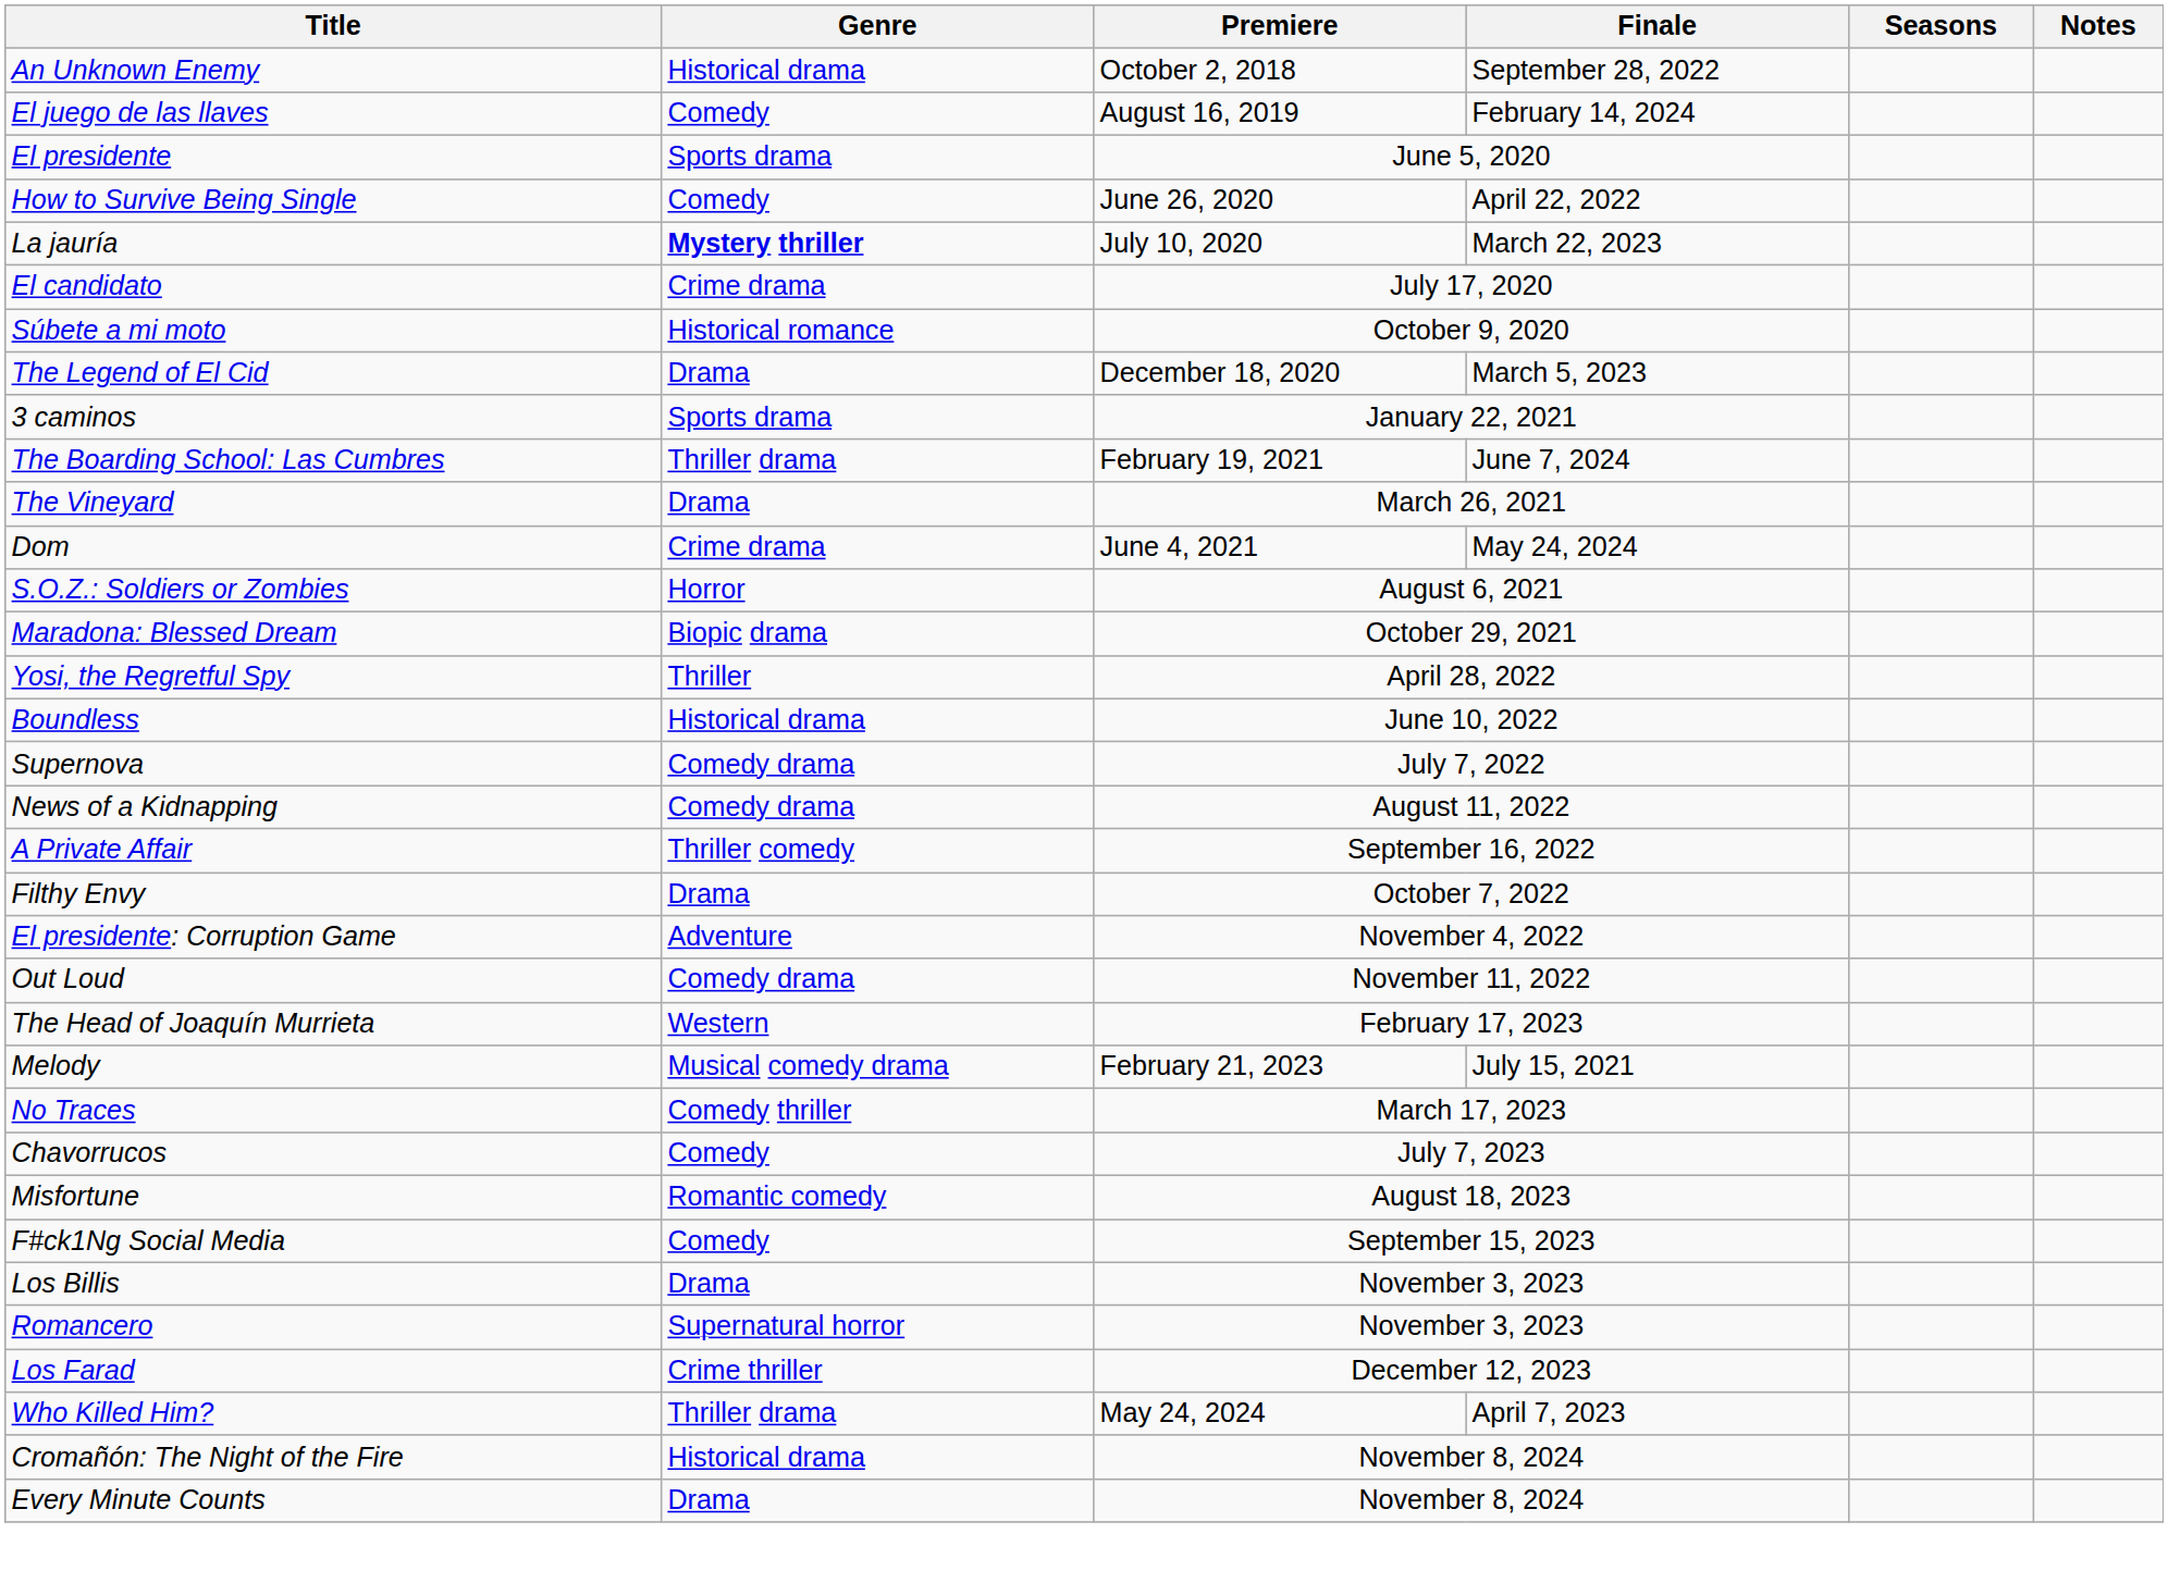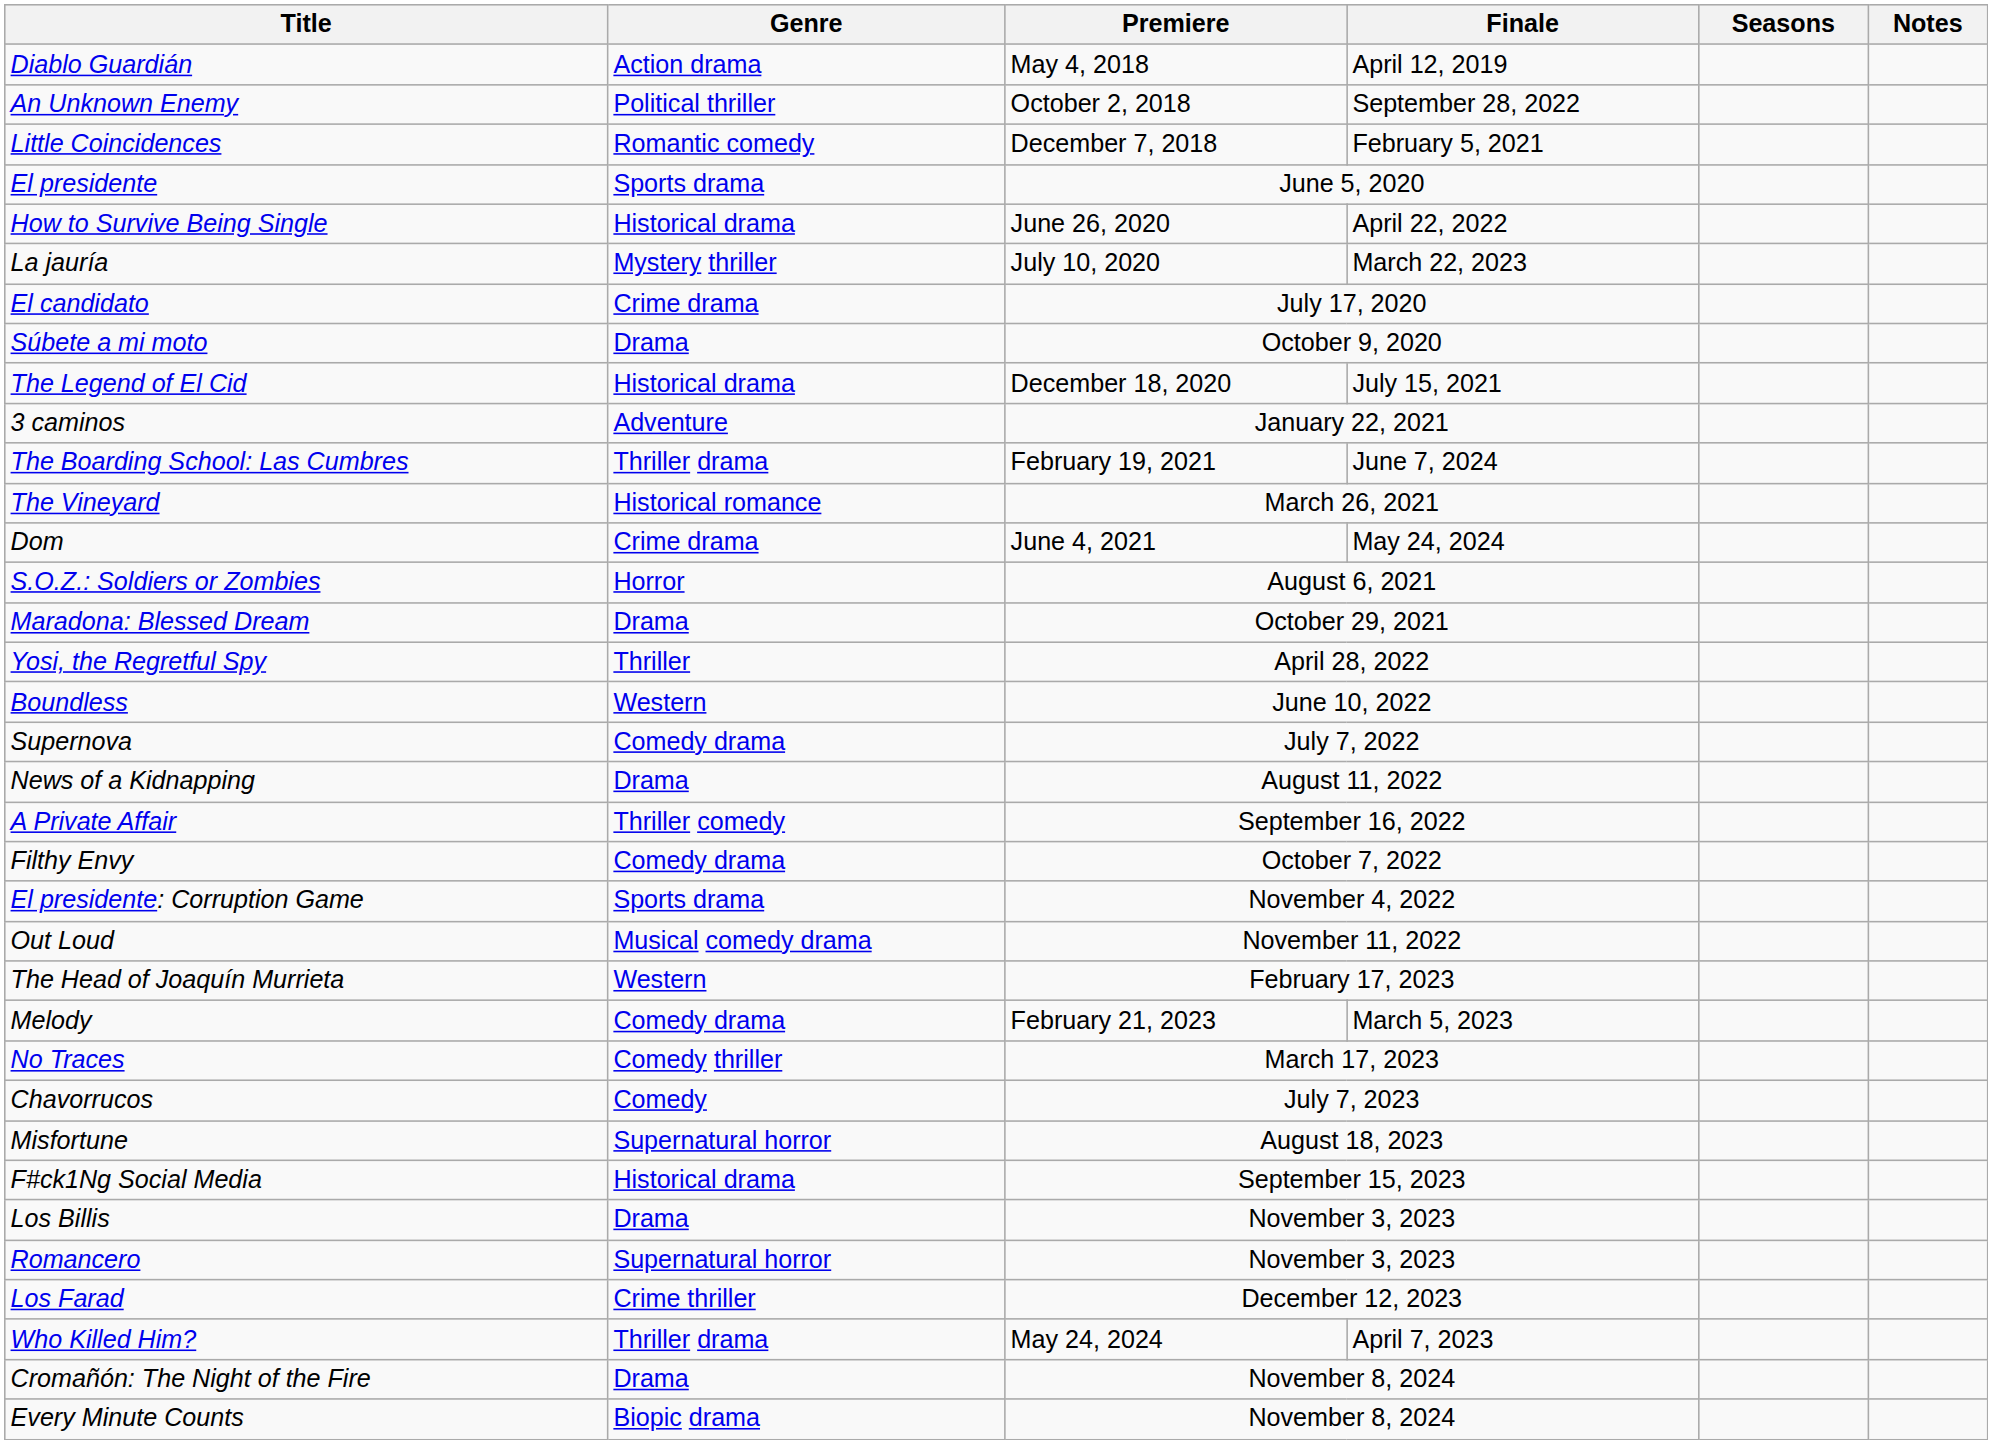 <table class="wikitable sortable" style="width:100%;">
 <tr>
 <th>Title</th>
 <th>Genre</th>
 <th>Premiere</th>
 <th>Finale</th>
 <th>Seasons</th>
 <th>Notes</th>
 </tr>
 <tr>
+<td><em><a href='#'>Diablo Guardián</a></em></td>
+<td><a href='#'>Action drama</a></td>
+<td>May 4, 2018</td>
+<td>April 12, 2019</td>
+<td></td>
+<td></td>
+</tr>
+<tr>
 <td><em><a href='#'>An Unknown Enemy</a></em></td>
-<td><a href='#'>Historical drama</a></td>
+<td><a href='#'>Political thriller</a></td>
 <td>October 2, 2018</td>
 <td>September 28, 2022</td>
 <td></td>
 <td></td>
 </tr>
 <tr>
-<td><em><a href='#'>El juego de las llaves</a></em></td>
-<td><a href='#'>Comedy</a></td>
-<td>August 16, 2019</td>
-<td>February 14, 2024</td>
+<td><em><a href='#'>Little Coincidences</a></em></td>
+<td><a href='#'>Romantic comedy</a></td>
+<td>December 7, 2018</td>
+<td>February 5, 2021</td>
 <td></td>
 <td></td>
 </tr>
 <tr>
 <td><em><a href='#'>El presidente</a></em></td>
 <td><a href='#'>Sports drama</a></td>
 <td colspan="2" style="text-align:center">June 5, 2020</td>
 <td></td>
 <td></td>
 </tr>
 <tr>
 <td><em><a href='#'>How to Survive Being Single</a></em></td>
-<td><a href='#'>Comedy</a></td>
+<td><a href='#'>Historical drama</a></td>
 <td>June 26, 2020</td>
 <td>April 22, 2022</td>
 <td></td>
 <td></td>
 </tr>
 <tr>
 <td><em>La jauría</em></td>
-<td><strong><a href='#'>Mystery</a> <a href='#'>thriller</a></strong></td>
+<td><a href='#'>Mystery</a> <a href='#'>thriller</a></td>
 <td>July 10, 2020</td>
 <td>March 22, 2023</td>
 <td></td>
 <td></td>
 </tr>
 <tr>
 <td><em><a href='#'>El candidato</a></em></td>
 <td><a href='#'>Crime drama</a></td>
 <td colspan="2" style="text-align:center">July 17, 2020</td>
 <td></td>
 <td></td>
 </tr>
 <tr>
 <td><em><a href='#'>Súbete a mi moto</a></em></td>
-<td><a href='#'>Historical romance</a></td>
+<td><a href='#'>Drama</a></td>
 <td colspan="2" style="text-align:center">October 9, 2020</td>
 <td></td>
 <td></td>
 </tr>
 <tr>
 <td><em><a href='#'>The Legend of El Cid</a></em></td>
-<td><a href='#'>Drama</a></td>
+<td><a href='#'>Historical drama</a></td>
 <td>December 18, 2020</td>
-<td>March 5, 2023</td>
+<td>July 15, 2021</td>
 <td></td>
 <td></td>
 </tr>
 <tr>
 <td><em>3 caminos</em></td>
-<td><a href='#'>Sports drama</a></td>
+<td><a href='#'>Adventure</a></td>
 <td colspan="2" style="text-align:center">January 22, 2021</td>
 <td></td>
 <td></td>
 </tr>
 <tr>
 <td><em><a href='#'>The Boarding School: Las Cumbres</a></em></td>
 <td><a href='#'>Thriller</a> <a href='#'>drama</a></td>
 <td>February 19, 2021</td>
 <td>June 7, 2024</td>
 <td></td>
 <td></td>
 </tr>
 <tr>
 <td><em><a href='#'>The Vineyard</a></em></td>
-<td><a href='#'>Drama</a></td>
+<td><a href='#'>Historical romance</a></td>
 <td colspan="2" style="text-align:center">March 26, 2021</td>
 <td></td>
 <td></td>
 </tr>
 <tr>
 <td><em>Dom</em></td>
 <td><a href='#'>Crime drama</a></td>
 <td>June 4, 2021</td>
 <td>May 24, 2024</td>
 <td></td>
 <td></td>
 </tr>
 <tr>
 <td><em><a href='#'>S.O.Z.: Soldiers or Zombies</a></em></td>
 <td><a href='#'>Horror</a></td>
 <td colspan="2" style="text-align:center">August 6, 2021</td>
 <td></td>
 <td></td>
 </tr>
 <tr>
 <td><em><a href='#'>Maradona: Blessed Dream</a></em></td>
-<td><a href='#'>Biopic</a> <a href='#'>drama</a></td>
+<td><a href='#'>Drama</a></td>
 <td colspan="2" style="text-align:center">October 29, 2021</td>
 <td></td>
 <td></td>
 </tr>
 <tr>
 <td><em><a href='#'>Yosi, the Regretful Spy</a></em></td>
 <td><a href='#'>Thriller</a></td>
 <td colspan="2" style="text-align:center">April 28, 2022</td>
 <td></td>
 <td></td>
 </tr>
 <tr>
 <td><em><a href='#'>Boundless</a></em></td>
-<td><a href='#'>Historical drama</a></td>
+<td><a href='#'>Western</a></td>
 <td colspan="2" style="text-align:center">June 10, 2022</td>
 <td></td>
 <td></td>
 </tr>
 <tr>
 <td><em>Supernova</em></td>
 <td><a href='#'>Comedy drama</a></td>
 <td colspan="2" style="text-align:center">July 7, 2022</td>
 <td></td>
 <td></td>
 </tr>
 <tr>
 <td><em>News of a Kidnapping</em></td>
-<td><a href='#'>Comedy drama</a></td>
+<td><a href='#'>Drama</a></td>
 <td colspan="2" style="text-align:center">August 11, 2022</td>
 <td></td>
 <td></td>
 </tr>
 <tr>
 <td><em><a href='#'>A Private Affair</a></em></td>
 <td><a href='#'>Thriller</a> <a href='#'>comedy</a></td>
 <td colspan="2" style="text-align:center">September 16, 2022</td>
 <td></td>
 <td></td>
 </tr>
 <tr>
 <td><em>Filthy Envy</em></td>
-<td><a href='#'>Drama</a></td>
+<td><a href='#'>Comedy drama</a></td>
 <td colspan="2" style="text-align:center">October 7, 2022</td>
 <td></td>
 <td></td>
 </tr>
 <tr>
 <td><em><a href='#'>El presidente</a>: Corruption Game</em></td>
-<td><a href='#'>Adventure</a></td>
+<td><a href='#'>Sports drama</a></td>
 <td colspan="2" style="text-align:center">November 4, 2022</td>
 <td></td>
 <td></td>
 </tr>
 <tr>
 <td><em>Out Loud</em></td>
-<td><a href='#'>Comedy drama</a></td>
+<td><a href='#'>Musical</a> <a href='#'>comedy drama</a></td>
 <td colspan="2" style="text-align:center">November 11, 2022</td>
 <td></td>
 <td></td>
 </tr>
 <tr>
 <td><em>The Head of Joaquín Murrieta</em></td>
 <td><a href='#'>Western</a></td>
 <td colspan="2" style="text-align:center">February 17, 2023</td>
 <td></td>
 <td></td>
 </tr>
 <tr>
 <td><em>Melody</em></td>
-<td><a href='#'>Musical</a> <a href='#'>comedy drama</a></td>
+<td><a href='#'>Comedy drama</a></td>
 <td>February 21, 2023</td>
-<td>July 15, 2021</td>
+<td>March 5, 2023</td>
 <td></td>
 <td></td>
 </tr>
 <tr>
 <td><em><a href='#'>No Traces</a></em></td>
 <td><a href='#'>Comedy</a> <a href='#'>thriller</a></td>
 <td colspan="2" style="text-align:center">March 17, 2023</td>
 <td></td>
 <td></td>
 </tr>
 <tr>
 <td><em>Chavorrucos</em></td>
 <td><a href='#'>Comedy</a></td>
 <td colspan="2" style="text-align:center">July 7, 2023</td>
 <td></td>
 <td></td>
 </tr>
 <tr>
 <td><em>Misfortune</em></td>
-<td><a href='#'>Romantic comedy</a></td>
+<td><a href='#'>Supernatural horror</a></td>
 <td colspan="2" style="text-align:center">August 18, 2023</td>
 <td></td>
 <td></td>
 </tr>
 <tr>
 <td><em>F#ck1Ng Social Media</em></td>
-<td><a href='#'>Comedy</a></td>
+<td><a href='#'>Historical drama</a></td>
 <td colspan="2" style="text-align:center">September 15, 2023</td>
 <td></td>
 <td></td>
 </tr>
 <tr>
 <td><em>Los Billis</em></td>
 <td><a href='#'>Drama</a></td>
 <td colspan="2" style="text-align:center">November 3, 2023</td>
 <td></td>
 <td></td>
 </tr>
 <tr>
 <td><em><a href='#'>Romancero</a></em></td>
 <td><a href='#'>Supernatural horror</a></td>
 <td colspan="2" style="text-align:center">November 3, 2023</td>
 <td></td>
 <td></td>
 </tr>
 <tr>
 <td><em><a href='#'>Los Farad</a></em></td>
 <td><a href='#'>Crime thriller</a></td>
 <td colspan="2" style="text-align:center">December 12, 2023</td>
 <td></td>
 <td></td>
 </tr>
 <tr>
 <td><em><a href='#'>Who Killed Him?</a></em></td>
 <td><a href='#'>Thriller</a> <a href='#'>drama</a></td>
 <td>May 24, 2024</td>
 <td>April 7, 2023</td>
 <td></td>
 <td></td>
 </tr>
 <tr>
 <td><em>Cromañón: The Night of the Fire</em></td>
-<td><a href='#'>Historical drama</a></td>
+<td><a href='#'>Drama</a></td>
 <td colspan="2" style="text-align:center">November 8, 2024</td>
 <td></td>
 <td></td>
 </tr>
 <tr>
 <td><em>Every Minute Counts</em></td>
-<td><a href='#'>Drama</a></td>
+<td><a href='#'>Biopic</a> <a href='#'>drama</a></td>
 <td colspan="2" style="text-align:center">November 8, 2024</td>
 <td></td>
 <td></td>
 </tr>
 </table>
